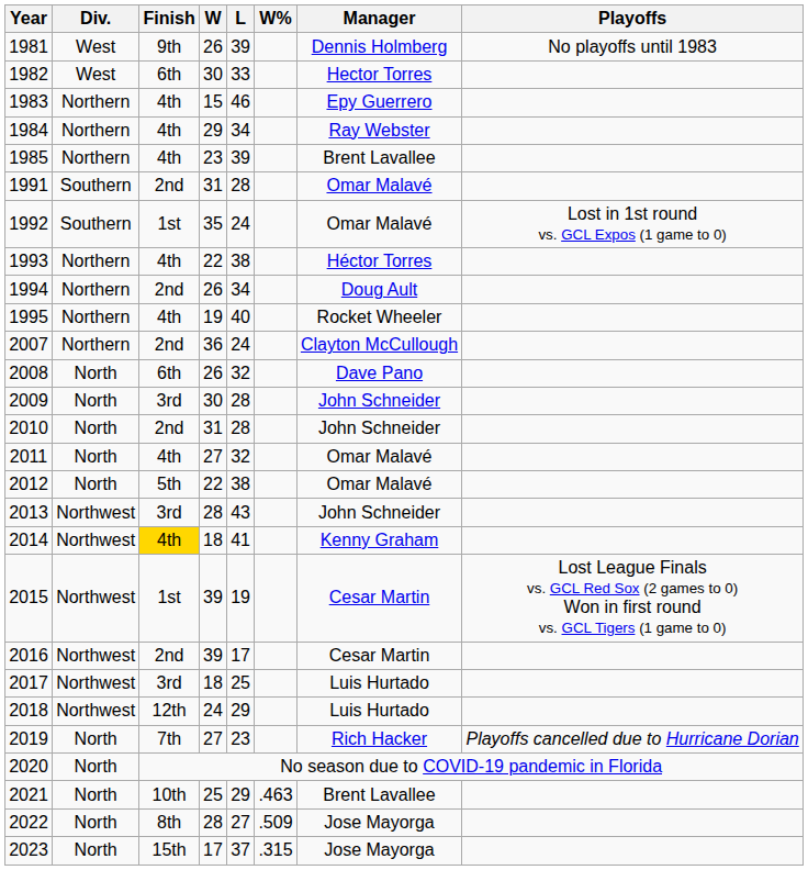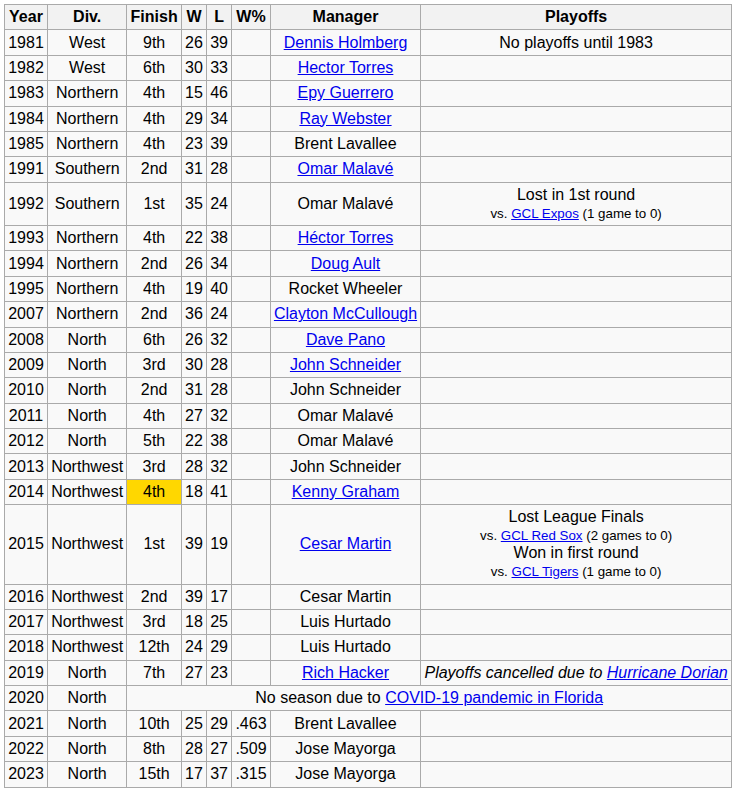 <table class="wikitable">
 <tr style="text-align:center; background:#e0e0e0;">
 <th>Year</th>
 <th>Div.</th>
 <th>Finish</th>
 <th>W</th>
 <th>L</th>
 <th>W%</th>
 <th>Manager</th>
 <th>Playoffs</th>
 </tr>
 <tr style="text-align:center;">
 <td>1981</td>
 <td>West</td>
 <td>9th</td>
 <td>26</td>
 <td>39</td>
 <td></td>
 <td><a href='#'>Dennis Holmberg</a></td>
 <td>No playoffs until 1983</td>
 </tr>
 <tr style="text-align:center;">
 <td>1982</td>
 <td>West</td>
 <td>6th</td>
 <td>30</td>
 <td>33</td>
 <td></td>
 <td><a href='#'>Hector Torres</a></td>
 <td></td>
 </tr>
 <tr style="text-align:center;">
 <td>1983</td>
 <td>Northern</td>
 <td>4th</td>
 <td>15</td>
 <td>46</td>
 <td></td>
 <td><a href='#'>Epy Guerrero</a></td>
 <td></td>
 </tr>
 <tr style="text-align:center;">
 <td>1984</td>
 <td>Northern</td>
 <td>4th</td>
 <td>29</td>
 <td>34</td>
 <td></td>
 <td><a href='#'>Ray Webster</a></td>
 <td></td>
 </tr>
 <tr style="text-align:center;">
 <td>1985</td>
 <td>Northern</td>
 <td>4th</td>
 <td>23</td>
 <td>39</td>
 <td></td>
 <td>Brent Lavallee</td>
 <td></td>
 </tr>
 <tr style="text-align:center;">
 <td>1991</td>
 <td>Southern</td>
 <td>2nd</td>
 <td>31</td>
 <td>28</td>
 <td></td>
 <td><a href='#'>Omar Malavé</a></td>
 <td></td>
 </tr>
 <tr style="text-align:center;">
 <td>1992</td>
 <td>Southern</td>
 <td>1st</td>
 <td>35</td>
 <td>24</td>
 <td></td>
 <td>Omar Malavé</td>
 <td>Lost in 1st round<br><small>vs. <a href='#'>GCL Expos</a> (1 game to 0)</small></td>
 </tr>
 <tr style="text-align:center;">
 <td>1993</td>
 <td>Northern</td>
 <td>4th</td>
 <td>22</td>
 <td>38</td>
 <td></td>
 <td><a href='#'>Héctor Torres</a></td>
 <td></td>
 </tr>
 <tr style="text-align:center;">
 <td>1994</td>
 <td>Northern</td>
 <td>2nd</td>
 <td>26</td>
 <td>34</td>
 <td></td>
 <td><a href='#'>Doug Ault</a></td>
 <td></td>
 </tr>
 <tr style="text-align:center;">
 <td>1995</td>
 <td>Northern</td>
 <td>4th</td>
 <td>19</td>
 <td>40</td>
 <td></td>
 <td>Rocket Wheeler</td>
 <td></td>
 </tr>
 <tr style="text-align:center;">
 <td>2007</td>
 <td>Northern</td>
 <td>2nd</td>
 <td>36</td>
 <td>24</td>
 <td></td>
 <td><a href='#'>Clayton McCullough</a></td>
 <td></td>
 </tr>
 <tr style="text-align:center;">
 <td>2008</td>
 <td>North</td>
 <td>6th</td>
 <td>26</td>
 <td>32</td>
 <td></td>
 <td><a href='#'>Dave Pano</a></td>
 <td></td>
 </tr>
 <tr style="text-align:center;">
 <td>2009</td>
 <td>North</td>
 <td>3rd</td>
 <td>30</td>
 <td>28</td>
 <td></td>
 <td><a href='#'>John Schneider</a></td>
 <td></td>
 </tr>
 <tr style="text-align:center;">
 <td>2010</td>
 <td>North</td>
 <td>2nd</td>
 <td>31</td>
 <td>28</td>
 <td></td>
 <td>John Schneider</td>
 <td></td>
 </tr>
 <tr style="text-align:center;">
 <td>2011</td>
 <td>North</td>
 <td>4th</td>
 <td>27</td>
 <td>32</td>
 <td></td>
 <td>Omar Malavé</td>
 <td></td>
 </tr>
 <tr style="text-align:center;">
 <td>2012</td>
 <td>North</td>
 <td>5th</td>
 <td>22</td>
 <td>38</td>
 <td></td>
 <td>Omar Malavé</td>
 <td></td>
 </tr>
 <tr style="text-align:center;">
 <td>2013</td>
 <td>Northwest</td>
 <td>3rd</td>
 <td>28</td>
-<td>43</td>
+<td>32</td>
 <td></td>
 <td>John Schneider</td>
 <td></td>
 </tr>
 <tr style="text-align:center;">
 <td>2014</td>
 <td>Northwest</td>
 <td style="background: gold;">4th</td>
 <td>18</td>
 <td>41</td>
 <td></td>
 <td><a href='#'>Kenny Graham</a></td>
 <td></td>
 </tr>
 <tr style="text-align:center;">
 <td>2015</td>
 <td>Northwest</td>
 <td>1st</td>
 <td>39</td>
 <td>19</td>
 <td></td>
 <td><a href='#'>Cesar Martin</a></td>
 <td>Lost League Finals<br><small>vs. <a href='#'>GCL Red Sox</a> (2 games to 0)</small><br>Won in first round<br><small>vs. <a href='#'>GCL Tigers</a> (1 game to 0)</small></td>
 </tr>
 <tr style="text-align:center;">
 <td>2016</td>
 <td>Northwest</td>
 <td>2nd</td>
 <td>39</td>
 <td>17</td>
 <td></td>
 <td>Cesar Martin</td>
 <td></td>
 </tr>
 <tr style="text-align:center;">
 <td>2017</td>
 <td>Northwest</td>
 <td>3rd</td>
 <td>18</td>
 <td>25</td>
 <td></td>
 <td>Luis Hurtado</td>
 <td></td>
 </tr>
 <tr style="text-align:center;">
 <td>2018</td>
 <td>Northwest</td>
 <td>12th</td>
 <td>24</td>
 <td>29</td>
 <td></td>
 <td>Luis Hurtado</td>
 <td></td>
 </tr>
 <tr style="text-align:center;">
 <td>2019</td>
 <td>North</td>
 <td>7th</td>
 <td>27</td>
 <td>23</td>
 <td></td>
 <td><a href='#'>Rich Hacker</a></td>
 <td><em>Playoffs cancelled due to <a href='#'>Hurricane Dorian</a></em></td>
 </tr>
 <tr style="text-align:center;">
 <td>2020</td>
 <td>North</td>
 <td colspan="6">No season due to <a href='#'>COVID-19 pandemic in Florida</a></td>
 </tr>
 <tr style="text-align:center;">
 <td>2021</td>
 <td>North</td>
 <td>10th</td>
 <td>25</td>
 <td>29</td>
 <td>.463</td>
 <td>Brent Lavallee</td>
 <td></td>
 </tr>
 <tr style="text-align:center;">
 <td>2022</td>
 <td>North</td>
 <td>8th</td>
 <td>28</td>
 <td>27</td>
 <td>.509</td>
 <td>Jose Mayorga</td>
 <td></td>
 </tr>
 <tr style="text-align:center;">
 <td>2023</td>
 <td>North</td>
 <td>15th</td>
 <td>17</td>
 <td>37</td>
 <td>.315</td>
 <td>Jose Mayorga</td>
 <td></td>
 </tr>
 </table>
